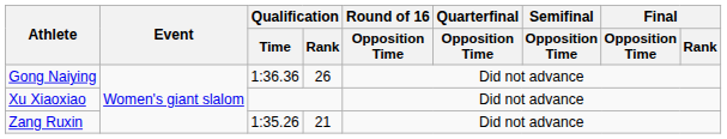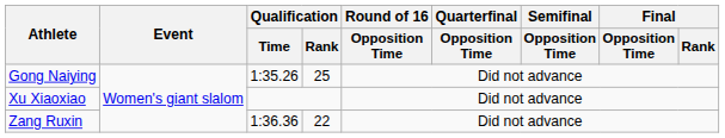 <table class="wikitable" style="font-size:90%">
 <tr>
 <th rowspan="2">Athlete</th>
 <th rowspan="2">Event</th>
 <th colspan="2">Qualification</th>
 <th>Round of 16</th>
 <th>Quarterfinal</th>
 <th>Semifinal</th>
 <th colspan=2>Final</th>
 </tr>
 <tr style="font-size:95%">
 <th>Time</th>
 <th>Rank</th>
 <th>Opposition<br>Time</th>
 <th>Opposition<br>Time</th>
 <th>Opposition<br>Time</th>
 <th>Opposition<br>Time</th>
 <th>Rank</th>
 </tr>
 <tr align="center">
 <td align="left"><a href='#'>Gong Naiying</a></td>
 <td align=left rowspan="3"><a href='#'>Women's giant slalom</a></td>
-<td>1:36.36</td>
-<td>26</td>
+<td>1:35.26</td>
+<td>25</td>
 <td colspan=5>Did not advance</td>
 </tr>
 <tr align="center">
 <td align="left"><a href='#'>Xu Xiaoxiao</a></td>
 <td colspan=2></td>
 <td colspan=5>Did not advance</td>
 </tr>
 <tr align="center">
 <td align="left"><a href='#'>Zang Ruxin</a></td>
-<td>1:35.26</td>
-<td>21</td>
+<td>1:36.36</td>
+<td>22</td>
 <td colspan=5>Did not advance</td>
 </tr>
 </table>
